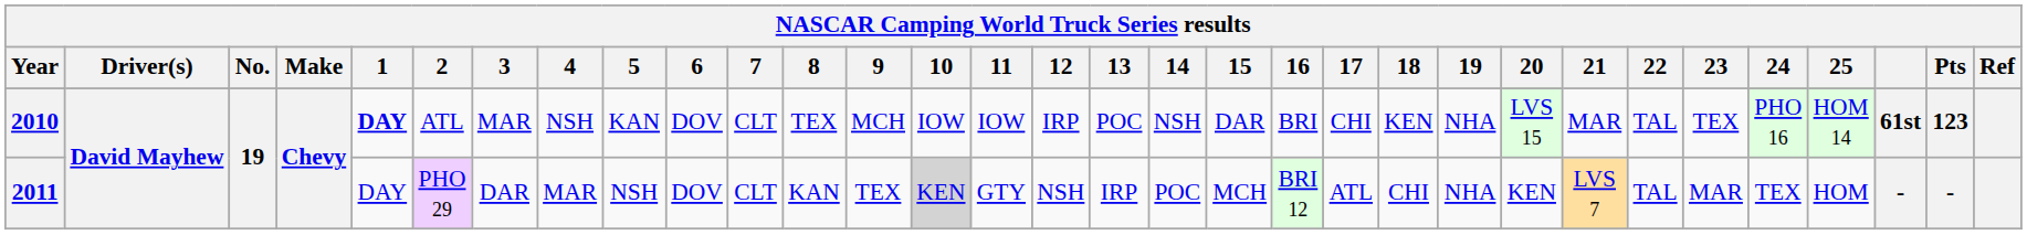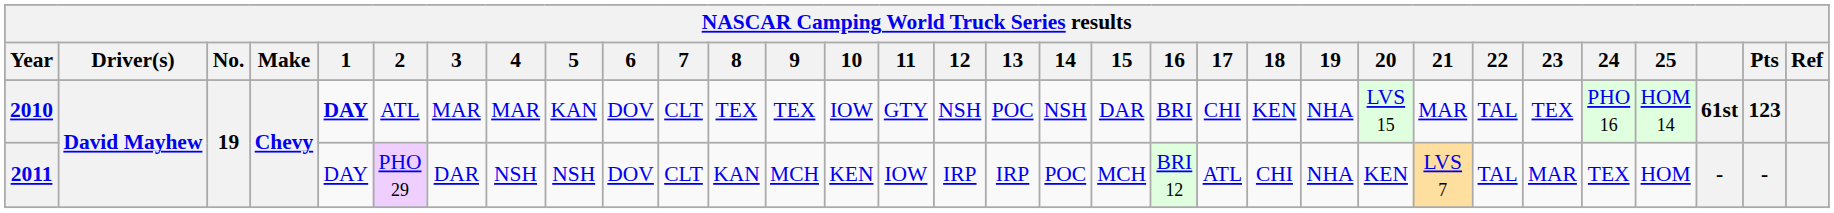 <table class="wikitable" style="text-align:center; font-size:75%">
 <tr>
 <th colspan="32"><a href='#'>NASCAR Camping World Truck Series</a> results</th>
 </tr>
 <tr>
 <th>Year</th>
 <th>Driver(s)</th>
 <th>No.</th>
 <th>Make</th>
 <th>1</th>
 <th>2</th>
 <th>3</th>
 <th>4</th>
 <th>5</th>
 <th>6</th>
 <th>7</th>
 <th>8</th>
 <th>9</th>
 <th>10</th>
 <th>11</th>
 <th>12</th>
 <th>13</th>
 <th>14</th>
 <th>15</th>
 <th>16</th>
 <th>17</th>
 <th>18</th>
 <th>19</th>
 <th>20</th>
 <th>21</th>
 <th>22</th>
 <th>23</th>
 <th>24</th>
 <th>25</th>
 <th></th>
 <th>Pts</th>
 <th>Ref</th>
 </tr>
 <tr>
 <th><a href='#'>2010</a></th>
 <th rowspan="2"><a href='#'>David Mayhew</a></th>
 <th rowspan="2">19</th>
 <th rowspan="2"><a href='#'>Chevy</a></th>
 <td><strong><a href='#'>DAY</a></strong></td>
 <td><a href='#'>ATL</a></td>
 <td><a href='#'>MAR</a></td>
-<td><a href='#'>NSH</a></td>
+<td><a href='#'>MAR</a></td>
 <td><a href='#'>KAN</a></td>
 <td><a href='#'>DOV</a></td>
 <td><a href='#'>CLT</a></td>
 <td><a href='#'>TEX</a></td>
-<td><a href='#'>MCH</a></td>
+<td><a href='#'>TEX</a></td>
 <td><a href='#'>IOW</a></td>
-<td><a href='#'>IOW</a></td>
-<td><a href='#'>IRP</a></td>
+<td><a href='#'>GTY</a></td>
+<td><a href='#'>NSH</a></td>
 <td><a href='#'>POC</a></td>
 <td><a href='#'>NSH</a></td>
 <td><a href='#'>DAR</a></td>
 <td><a href='#'>BRI</a></td>
 <td><a href='#'>CHI</a></td>
 <td><a href='#'>KEN</a></td>
 <td><a href='#'>NHA</a></td>
 <td style="background:#DFFFDF;"><a href='#'>LVS</a><br><small>15</small></td>
 <td><a href='#'>MAR</a></td>
 <td><a href='#'>TAL</a></td>
 <td><a href='#'>TEX</a></td>
 <td style="background:#DFFFDF;"><a href='#'>PHO</a><br><small>16</small></td>
 <td style="background:#DFFFDF;"><a href='#'>HOM</a><br><small>14</small></td>
 <th>61st</th>
 <th>123</th>
 <th></th>
 </tr>
 <tr>
 <th><a href='#'>2011</a></th>
 <td><a href='#'>DAY</a></td>
 <td style="background:#EFCFFF;"><a href='#'>PHO</a><br><small>29</small></td>
 <td><a href='#'>DAR</a></td>
-<td><a href='#'>MAR</a></td>
+<td><a href='#'>NSH</a></td>
 <td><a href='#'>NSH</a></td>
 <td><a href='#'>DOV</a></td>
 <td><a href='#'>CLT</a></td>
 <td><a href='#'>KAN</a></td>
-<td><a href='#'>TEX</a></td>
-<td style="background: lightgrey;"><a href='#'>KEN</a></td>
-<td><a href='#'>GTY</a></td>
-<td><a href='#'>NSH</a></td>
+<td><a href='#'>MCH</a></td>
+<td><a href='#'>KEN</a></td>
+<td><a href='#'>IOW</a></td>
+<td><a href='#'>IRP</a></td>
 <td><a href='#'>IRP</a></td>
 <td><a href='#'>POC</a></td>
 <td><a href='#'>MCH</a></td>
 <td style="background:#DFFFDF;"><a href='#'>BRI</a><br><small>12</small></td>
 <td><a href='#'>ATL</a></td>
 <td><a href='#'>CHI</a></td>
 <td><a href='#'>NHA</a></td>
 <td><a href='#'>KEN</a></td>
 <td style="background:#FFDF9F;"><a href='#'>LVS</a><br><small>7</small></td>
 <td><a href='#'>TAL</a></td>
 <td><a href='#'>MAR</a></td>
 <td><a href='#'>TEX</a></td>
 <td><a href='#'>HOM</a></td>
 <th>-</th>
 <th>-</th>
 <th></th>
 </tr>
 </table>
